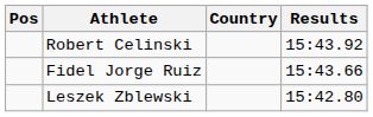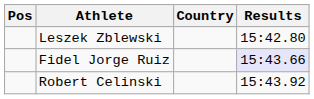 <table class="wikitable wikble">
 <tr>
 <th>Pos</th>
 <th>Athlete</th>
 <th>Country</th>
 <th>Results</th>
 </tr>
 <tr>
 <td align="center"></td>
-<td>Robert Celinski</td>
+<td>Leszek Zblewski</td>
 <td></td>
-<td>15:43.92</td>
+<td>15:42.80</td>
 </tr>
 <tr>
 <td align="center"></td>
 <td>Fidel Jorge Ruiz</td>
 <td></td>
-<td>15:43.66</td>
+<td style="background: lavender;">15:43.66</td>
 </tr>
 <tr>
 <td align="center"></td>
-<td>Leszek Zblewski</td>
+<td>Robert Celinski</td>
 <td></td>
-<td>15:42.80</td>
+<td>15:43.92</td>
 </tr>
 </table>
